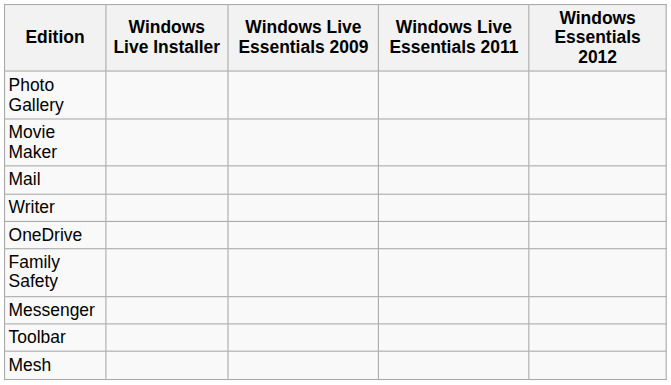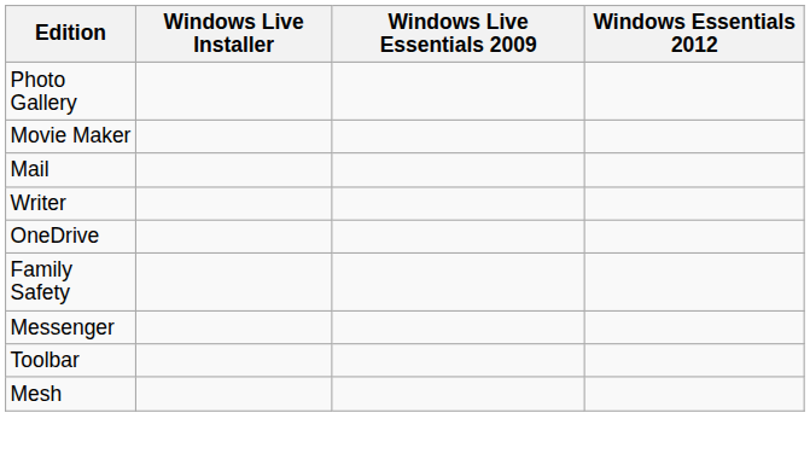 <table class="wikitable" style margin="auto">
 <tr>
 <th style="text-align:center;">Edition</th>
 <th style="text-align:center;">Windows Live Installer </th>
 <th style="text-align:center;">Windows Live Essentials 2009</th>
-<th style="text-align:center;">Windows Live Essentials 2011 </th>
 <th style="text-align:center;">Windows Essentials 2012</th>
 </tr>
 <tr>
 <td>Photo Gallery</td>
-<td></td>
 <td></td>
 <td></td>
 <td></td>
 </tr>
 <tr>
 <td>Movie Maker</td>
 <td></td>
 <td></td>
 <td></td>
-<td></td>
 </tr>
 <tr>
 <td>Mail</td>
-<td></td>
 <td></td>
 <td></td>
 <td></td>
 </tr>
 <tr>
 <td>Writer</td>
 <td></td>
 <td></td>
 <td></td>
-<td></td>
 </tr>
 <tr>
 <td>OneDrive</td>
-<td></td>
 <td></td>
 <td></td>
 <td></td>
 </tr>
 <tr>
 <td>Family Safety</td>
 <td></td>
 <td></td>
 <td></td>
-<td></td>
 </tr>
 <tr>
 <td>Messenger</td>
-<td></td>
 <td></td>
 <td></td>
 <td></td>
 </tr>
 <tr>
 <td>Toolbar</td>
 <td></td>
 <td></td>
 <td></td>
-<td></td>
 </tr>
 <tr>
 <td>Mesh</td>
 <td></td>
 <td></td>
 <td></td>
-<td></td>
 </tr>
 </table>
